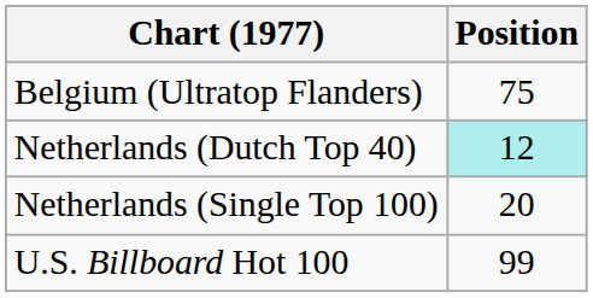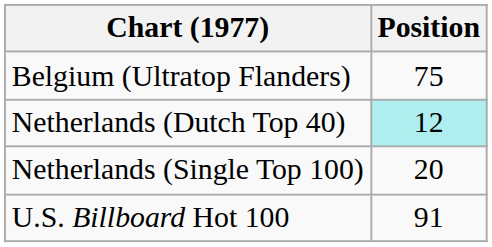 <table class="wikitable sortable">
 <tr>
 <th>Chart (1977)</th>
 <th>Position</th>
 </tr>
 <tr>
 <td>Belgium (Ultratop Flanders)</td>
 <td align="center">75</td>
 </tr>
 <tr>
 <td>Netherlands (Dutch Top 40)</td>
 <td align="center" style="background: paleturquoise;">12</td>
 </tr>
 <tr>
 <td>Netherlands (Single Top 100)</td>
 <td align="center">20</td>
 </tr>
 <tr>
 <td>U.S. <em>Billboard</em> Hot 100</td>
-<td align="center">99</td>
+<td align="center">91</td>
 </tr>
 </table>
